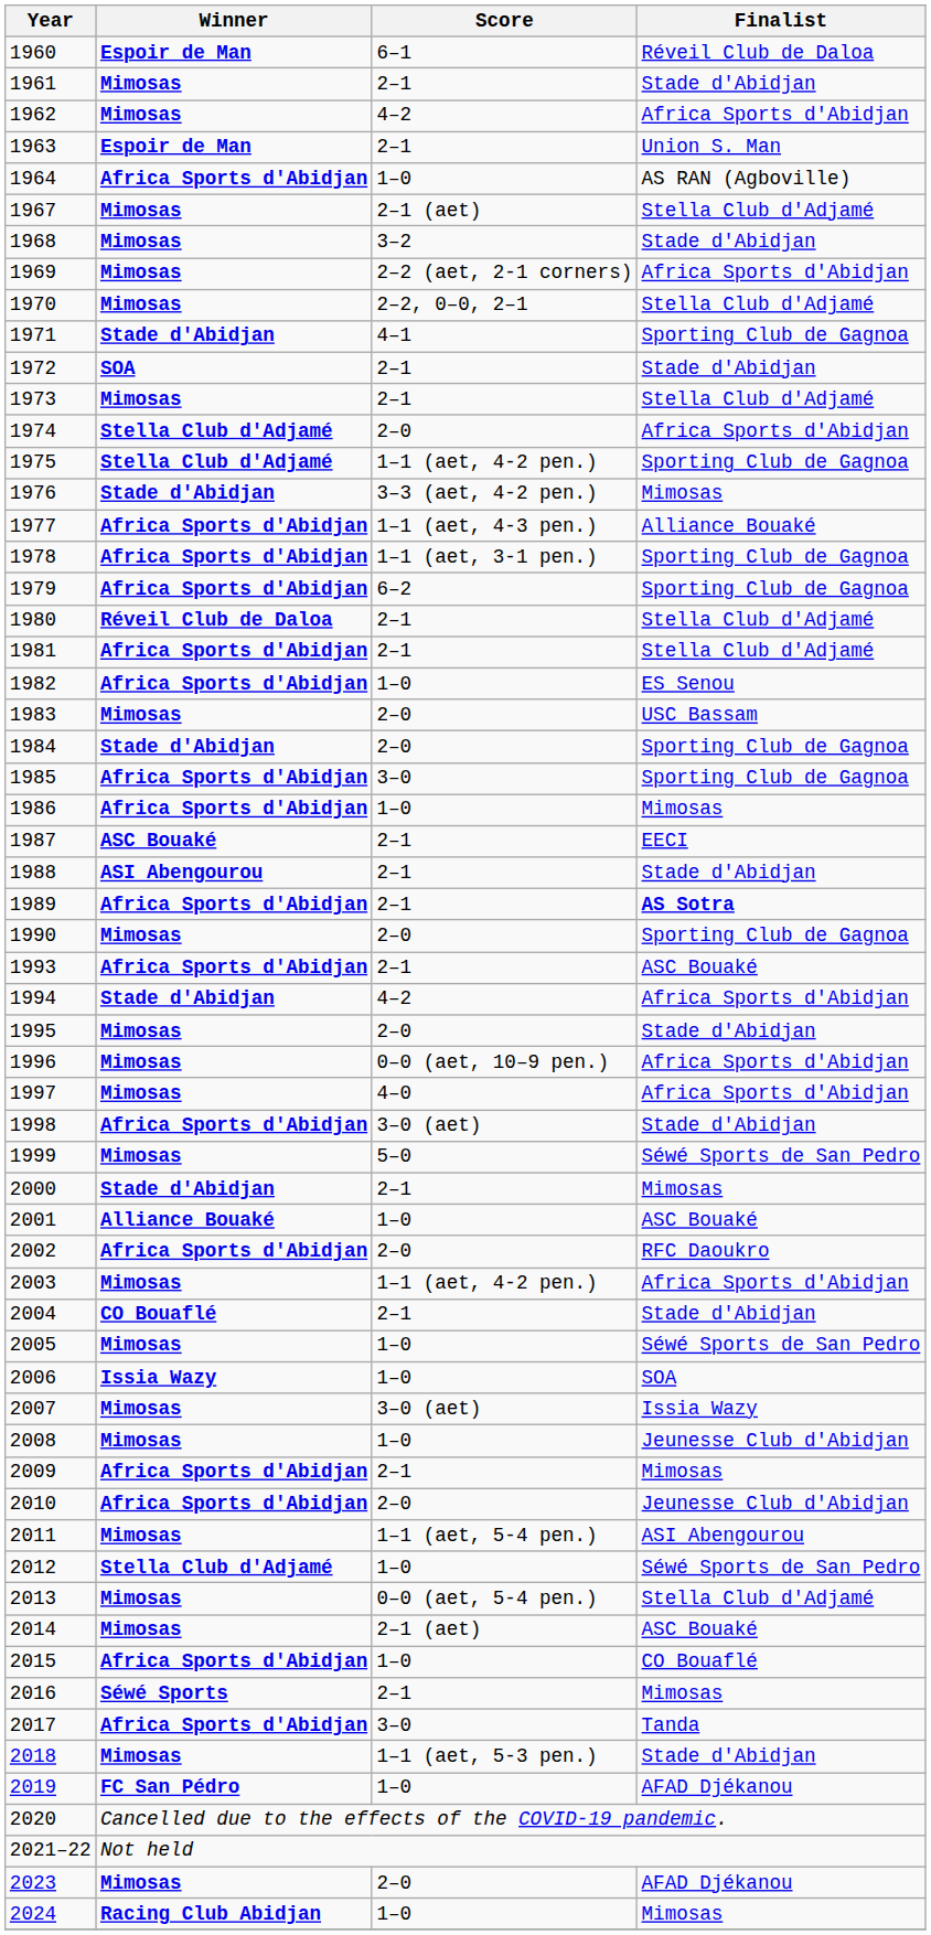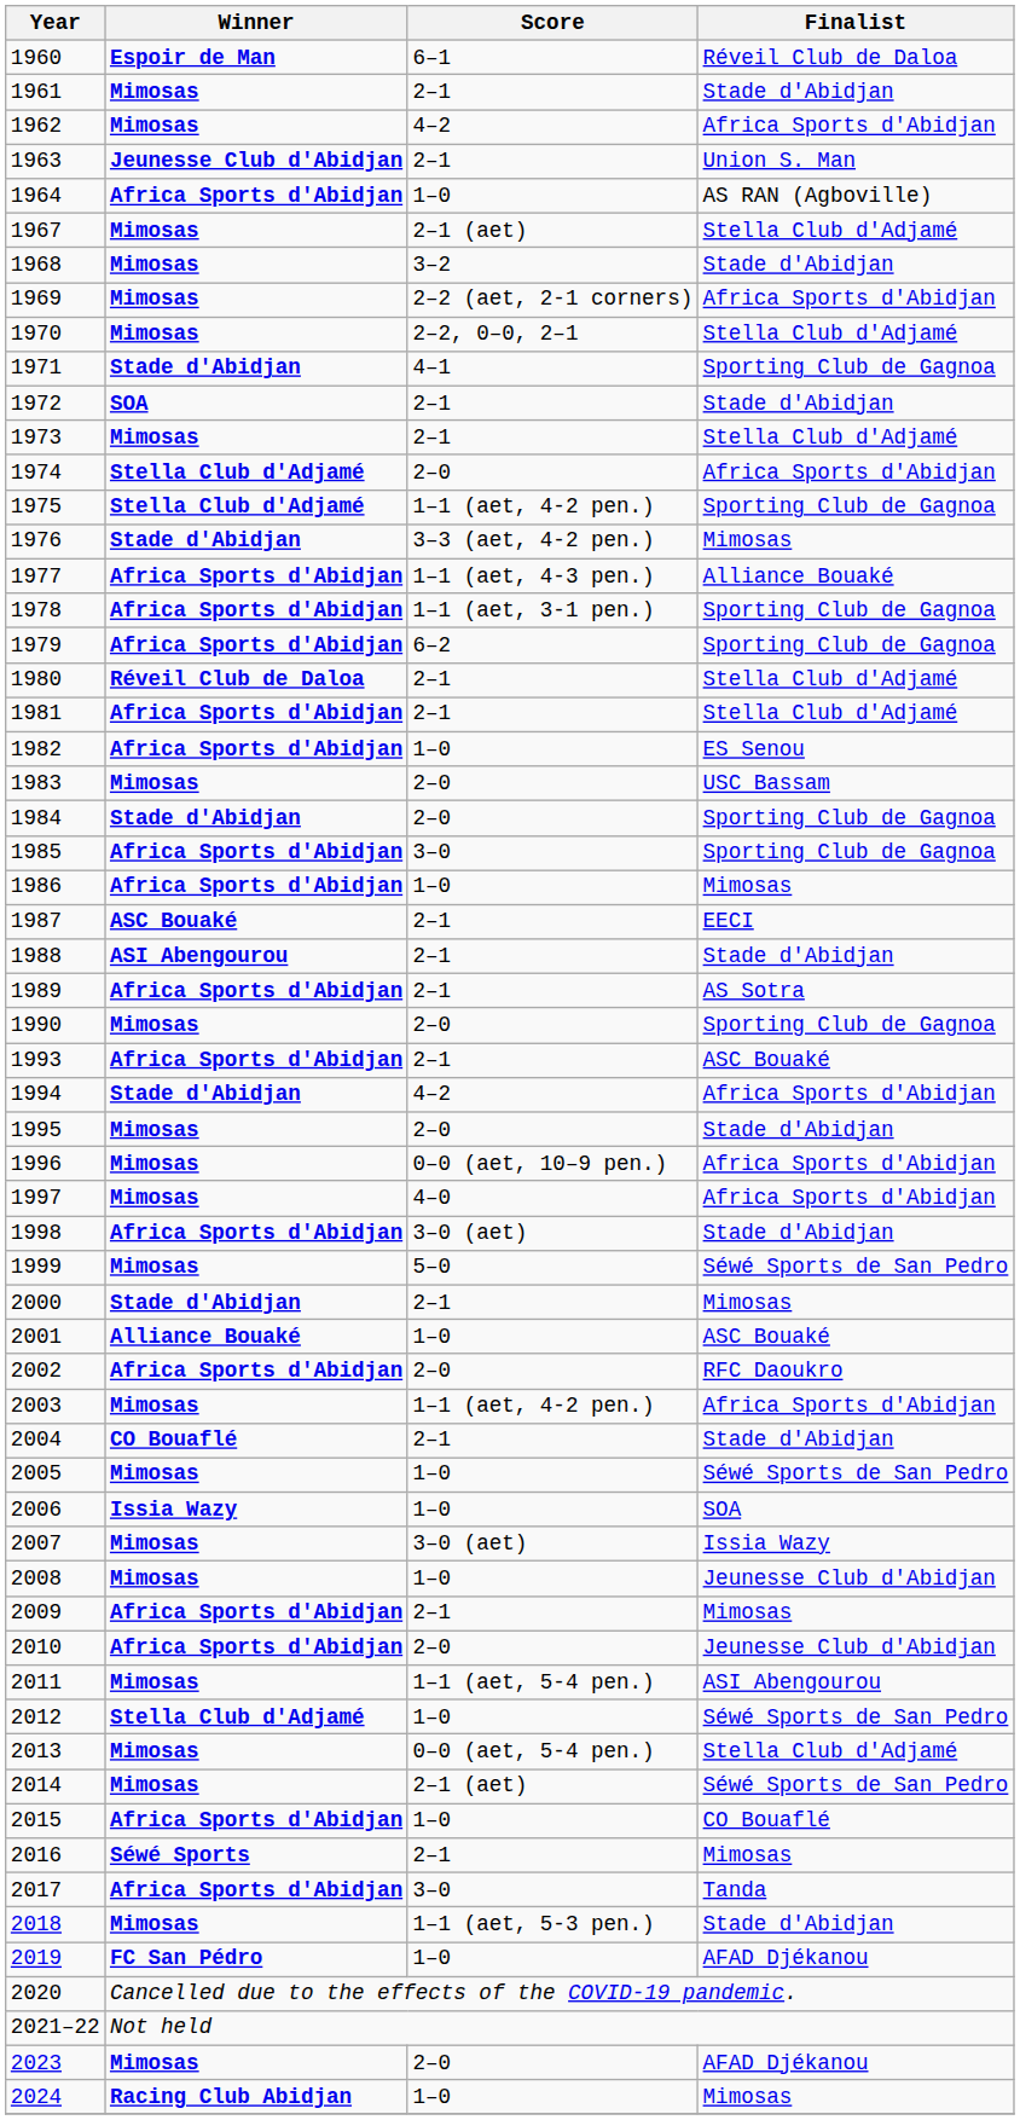 <table class="wikitable">
 <tr>
 <th>Year</th>
 <th>Winner</th>
 <th>Score</th>
 <th>Finalist</th>
 </tr>
 <tr>
 <td>1960</td>
 <td><strong><a href='#'>Espoir de Man</a></strong></td>
 <td>6–1</td>
 <td><a href='#'>Réveil Club de Daloa</a></td>
 </tr>
 <tr>
 <td>1961</td>
 <td><strong><a href='#'>Mimosas</a></strong></td>
 <td>2–1</td>
 <td><a href='#'>Stade d'Abidjan</a></td>
 </tr>
 <tr>
 <td>1962</td>
 <td><strong><a href='#'>Mimosas</a></strong></td>
 <td>4–2</td>
 <td><a href='#'>Africa Sports d'Abidjan</a></td>
 </tr>
 <tr>
 <td>1963</td>
-<td><strong><a href='#'>Espoir de Man</a></strong></td>
+<td><strong><a href='#'>Jeunesse Club d'Abidjan</a></strong></td>
 <td>2–1</td>
 <td><a href='#'>Union S. Man</a></td>
 </tr>
 <tr>
 <td>1964</td>
 <td><strong><a href='#'>Africa Sports d'Abidjan</a></strong></td>
 <td>1–0</td>
 <td>AS RAN (Agboville)</td>
 </tr>
 <tr>
 <td>1967</td>
 <td><strong><a href='#'>Mimosas</a></strong></td>
 <td>2–1 (aet)</td>
 <td><a href='#'>Stella Club d'Adjamé</a></td>
 </tr>
 <tr>
 <td>1968</td>
 <td><strong><a href='#'>Mimosas</a></strong></td>
 <td>3–2</td>
 <td><a href='#'>Stade d'Abidjan</a></td>
 </tr>
 <tr>
 <td>1969</td>
 <td><strong><a href='#'>Mimosas</a></strong></td>
 <td>2–2 (aet, 2-1 corners)</td>
 <td><a href='#'>Africa Sports d'Abidjan</a></td>
 </tr>
 <tr>
 <td>1970</td>
 <td><strong><a href='#'>Mimosas</a></strong></td>
 <td>2–2, 0–0, 2–1</td>
 <td><a href='#'>Stella Club d'Adjamé</a></td>
 </tr>
 <tr>
 <td>1971</td>
 <td><strong><a href='#'>Stade d'Abidjan</a></strong></td>
 <td>4–1</td>
 <td><a href='#'>Sporting Club de Gagnoa</a></td>
 </tr>
 <tr>
 <td>1972</td>
 <td><strong><a href='#'>SOA</a></strong></td>
 <td>2–1</td>
 <td><a href='#'>Stade d'Abidjan</a></td>
 </tr>
 <tr>
 <td>1973</td>
 <td><strong><a href='#'>Mimosas</a></strong></td>
 <td>2–1</td>
 <td><a href='#'>Stella Club d'Adjamé</a></td>
 </tr>
 <tr>
 <td>1974</td>
 <td><strong><a href='#'>Stella Club d'Adjamé</a></strong></td>
 <td>2–0</td>
 <td><a href='#'>Africa Sports d'Abidjan</a></td>
 </tr>
 <tr>
 <td>1975</td>
 <td><strong><a href='#'>Stella Club d'Adjamé</a></strong></td>
 <td>1–1 (aet, 4-2 pen.)</td>
 <td><a href='#'>Sporting Club de Gagnoa</a></td>
 </tr>
 <tr>
 <td>1976</td>
 <td><strong><a href='#'>Stade d'Abidjan</a></strong></td>
 <td>3–3 (aet, 4-2 pen.)</td>
 <td><a href='#'>Mimosas</a></td>
 </tr>
 <tr>
 <td>1977</td>
 <td><strong><a href='#'>Africa Sports d'Abidjan</a></strong></td>
 <td>1–1 (aet, 4-3 pen.)</td>
 <td><a href='#'>Alliance Bouaké</a></td>
 </tr>
 <tr>
 <td>1978</td>
 <td><strong><a href='#'>Africa Sports d'Abidjan</a></strong></td>
 <td>1–1 (aet, 3-1 pen.)</td>
 <td><a href='#'>Sporting Club de Gagnoa</a></td>
 </tr>
 <tr>
 <td>1979</td>
 <td><strong><a href='#'>Africa Sports d'Abidjan</a></strong></td>
 <td>6–2</td>
 <td><a href='#'>Sporting Club de Gagnoa</a></td>
 </tr>
 <tr>
 <td>1980</td>
 <td><strong><a href='#'>Réveil Club de Daloa</a></strong></td>
 <td>2–1</td>
 <td><a href='#'>Stella Club d'Adjamé</a></td>
 </tr>
 <tr>
 <td>1981</td>
 <td><strong><a href='#'>Africa Sports d'Abidjan</a></strong></td>
 <td>2–1</td>
 <td><a href='#'>Stella Club d'Adjamé</a></td>
 </tr>
 <tr>
 <td>1982</td>
 <td><strong><a href='#'>Africa Sports d'Abidjan</a></strong></td>
 <td>1–0</td>
 <td><a href='#'>ES Senou</a></td>
 </tr>
 <tr>
 <td>1983</td>
 <td><strong><a href='#'>Mimosas</a></strong></td>
 <td>2–0</td>
 <td><a href='#'>USC Bassam</a></td>
 </tr>
 <tr>
 <td>1984</td>
 <td><strong><a href='#'>Stade d'Abidjan</a></strong></td>
 <td>2–0</td>
 <td><a href='#'>Sporting Club de Gagnoa</a></td>
 </tr>
 <tr>
 <td>1985</td>
 <td><strong><a href='#'>Africa Sports d'Abidjan</a></strong></td>
 <td>3–0</td>
 <td><a href='#'>Sporting Club de Gagnoa</a></td>
 </tr>
 <tr>
 <td>1986</td>
 <td><strong><a href='#'>Africa Sports d'Abidjan</a></strong></td>
 <td>1–0</td>
 <td><a href='#'>Mimosas</a></td>
 </tr>
 <tr>
 <td>1987</td>
 <td><strong><a href='#'>ASC Bouaké</a></strong></td>
 <td>2–1</td>
 <td><a href='#'>EECI</a></td>
 </tr>
 <tr>
 <td>1988</td>
 <td><strong><a href='#'>ASI Abengourou</a></strong></td>
 <td>2–1</td>
 <td><a href='#'>Stade d'Abidjan</a></td>
 </tr>
 <tr>
 <td>1989</td>
 <td><strong><a href='#'>Africa Sports d'Abidjan</a></strong></td>
 <td>2–1</td>
-<td><strong><a href='#'>AS Sotra</a></strong></td>
+<td><a href='#'>AS Sotra</a></td>
 </tr>
 <tr>
 <td>1990</td>
 <td><strong><a href='#'>Mimosas</a></strong></td>
 <td>2–0</td>
 <td><a href='#'>Sporting Club de Gagnoa</a></td>
 </tr>
 <tr>
 <td>1993</td>
 <td><strong><a href='#'>Africa Sports d'Abidjan</a></strong></td>
 <td>2–1</td>
 <td><a href='#'>ASC Bouaké</a></td>
 </tr>
 <tr>
 <td>1994</td>
 <td><strong><a href='#'>Stade d'Abidjan</a></strong></td>
 <td>4–2</td>
 <td><a href='#'>Africa Sports d'Abidjan</a></td>
 </tr>
 <tr>
 <td>1995</td>
 <td><strong><a href='#'>Mimosas</a></strong></td>
 <td>2–0</td>
 <td><a href='#'>Stade d'Abidjan</a></td>
 </tr>
 <tr>
 <td>1996</td>
 <td><strong><a href='#'>Mimosas</a></strong></td>
 <td>0–0 (aet, 10–9 pen.)</td>
 <td><a href='#'>Africa Sports d'Abidjan</a></td>
 </tr>
 <tr>
 <td>1997</td>
 <td><strong><a href='#'>Mimosas</a></strong></td>
 <td>4–0</td>
 <td><a href='#'>Africa Sports d'Abidjan</a></td>
 </tr>
 <tr>
 <td>1998</td>
 <td><strong><a href='#'>Africa Sports d'Abidjan</a></strong></td>
 <td>3–0 (aet)</td>
 <td><a href='#'>Stade d'Abidjan</a></td>
 </tr>
 <tr>
 <td>1999</td>
 <td><strong><a href='#'>Mimosas</a></strong></td>
 <td>5–0</td>
 <td><a href='#'>Séwé Sports de San Pedro</a></td>
 </tr>
 <tr>
 <td>2000</td>
 <td><strong><a href='#'>Stade d'Abidjan</a></strong></td>
 <td>2–1</td>
 <td><a href='#'>Mimosas</a></td>
 </tr>
 <tr>
 <td>2001</td>
 <td><strong><a href='#'>Alliance Bouaké</a></strong></td>
 <td>1–0</td>
 <td><a href='#'>ASC Bouaké</a></td>
 </tr>
 <tr>
 <td>2002</td>
 <td><strong><a href='#'>Africa Sports d'Abidjan</a></strong></td>
 <td>2–0</td>
 <td><a href='#'>RFC Daoukro</a></td>
 </tr>
 <tr>
 <td>2003</td>
 <td><strong><a href='#'>Mimosas</a></strong></td>
 <td>1–1 (aet, 4-2 pen.)</td>
 <td><a href='#'>Africa Sports d'Abidjan</a></td>
 </tr>
 <tr>
 <td>2004</td>
 <td><strong><a href='#'>CO Bouaflé</a></strong></td>
 <td>2–1</td>
 <td><a href='#'>Stade d'Abidjan</a></td>
 </tr>
 <tr>
 <td>2005</td>
 <td><strong><a href='#'>Mimosas</a></strong></td>
 <td>1–0</td>
 <td><a href='#'>Séwé Sports de San Pedro</a></td>
 </tr>
 <tr>
 <td>2006</td>
 <td><strong><a href='#'>Issia Wazy</a></strong></td>
 <td>1–0</td>
 <td><a href='#'>SOA</a></td>
 </tr>
 <tr>
 <td>2007</td>
 <td><strong><a href='#'>Mimosas</a></strong></td>
 <td>3–0 (aet)</td>
 <td><a href='#'>Issia Wazy</a></td>
 </tr>
 <tr>
 <td>2008</td>
 <td><strong><a href='#'>Mimosas</a></strong></td>
 <td>1–0</td>
 <td><a href='#'>Jeunesse Club d'Abidjan</a></td>
 </tr>
 <tr>
 <td>2009</td>
 <td><strong><a href='#'>Africa Sports d'Abidjan</a></strong></td>
 <td>2–1</td>
 <td><a href='#'>Mimosas</a></td>
 </tr>
 <tr>
 <td>2010</td>
 <td><strong><a href='#'>Africa Sports d'Abidjan</a></strong></td>
 <td>2–0</td>
 <td><a href='#'>Jeunesse Club d'Abidjan</a></td>
 </tr>
 <tr>
 <td>2011</td>
 <td><strong><a href='#'>Mimosas</a></strong></td>
 <td>1–1 (aet, 5-4 pen.)</td>
 <td><a href='#'>ASI Abengourou</a></td>
 </tr>
 <tr>
 <td>2012</td>
 <td><strong><a href='#'>Stella Club d'Adjamé</a></strong></td>
 <td>1–0</td>
 <td><a href='#'>Séwé Sports de San Pedro</a></td>
 </tr>
 <tr>
 <td>2013</td>
 <td><strong><a href='#'>Mimosas</a></strong></td>
 <td>0–0 (aet, 5-4 pen.)</td>
 <td><a href='#'>Stella Club d'Adjamé</a></td>
 </tr>
 <tr>
 <td>2014</td>
 <td><strong><a href='#'>Mimosas</a></strong></td>
 <td>2–1 (aet)</td>
-<td><a href='#'>ASC Bouaké</a></td>
+<td><a href='#'>Séwé Sports de San Pedro</a></td>
 </tr>
 <tr>
 <td>2015</td>
 <td><strong><a href='#'>Africa Sports d'Abidjan</a></strong></td>
 <td>1–0</td>
 <td><a href='#'>CO Bouaflé</a></td>
 </tr>
 <tr>
 <td>2016</td>
 <td><strong><a href='#'>Séwé Sports</a></strong></td>
 <td>2–1</td>
 <td><a href='#'>Mimosas</a></td>
 </tr>
 <tr>
 <td>2017</td>
 <td><strong><a href='#'>Africa Sports d'Abidjan</a></strong></td>
 <td>3–0</td>
 <td><a href='#'>Tanda</a></td>
 </tr>
 <tr>
 <td><a href='#'>2018</a></td>
 <td><strong><a href='#'>Mimosas</a></strong></td>
 <td>1–1 (aet, 5-3 pen.)</td>
 <td><a href='#'>Stade d'Abidjan</a></td>
 </tr>
 <tr>
 <td><a href='#'>2019</a></td>
 <td><strong><a href='#'>FC San Pédro</a></strong></td>
 <td>1–0</td>
 <td><a href='#'>AFAD Djékanou</a></td>
 </tr>
 <tr>
 <td>2020</td>
 <td colspan=3><em>Cancelled due to the effects of the <a href='#'>COVID-19 pandemic</a>.</em></td>
 </tr>
 <tr>
 <td>2021–22</td>
 <td colspan=3><em>Not held</em></td>
 </tr>
 <tr>
 <td><a href='#'>2023</a></td>
 <td><strong><a href='#'>Mimosas</a></strong></td>
 <td>2–0</td>
 <td><a href='#'>AFAD Djékanou</a></td>
 </tr>
 <tr>
 <td><a href='#'>2024</a></td>
 <td><strong><a href='#'>Racing Club Abidjan</a></strong></td>
 <td>1–0</td>
 <td><a href='#'>Mimosas</a></td>
 </tr>
 <tr>
 </tr>
 </table>
